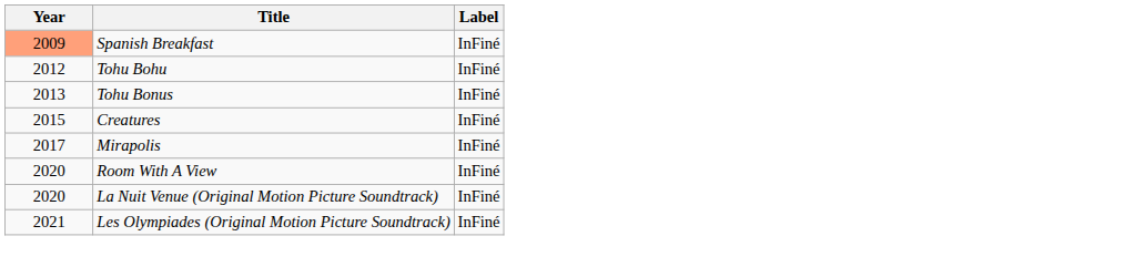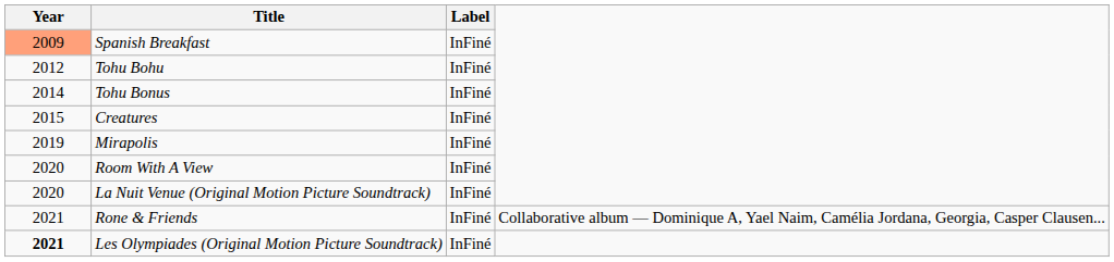 <table class="wikitable">
 <tr>
 <th width="80">Year</th>
 <th>Title</th>
 <th>Label</th>
 </tr>
 <tr>
 <td align="center" style="background: lightsalmon;">2009</td>
 <td><em>Spanish Breakfast</em></td>
 <td align="center">InFiné</td>
 </tr>
 <tr>
 <td align="center">2012</td>
 <td><em>Tohu Bohu</em></td>
 <td align="center">InFiné</td>
 </tr>
 <tr>
-<td align="center">2013</td>
+<td align="center">2014</td>
 <td><em>Tohu Bonus</em></td>
 <td align="center">InFiné</td>
 </tr>
 <tr>
 <td align="center">2015</td>
 <td><em>Creatures</em></td>
 <td align="center">InFiné</td>
 </tr>
 <tr>
-<td align="center">2017</td>
+<td align="center">2019</td>
 <td><em>Mirapolis</em></td>
 <td align="center">InFiné</td>
 </tr>
 <tr>
 <td align="center">2020</td>
 <td><em>Room With A View</em></td>
 <td align="center">InFiné</td>
 </tr>
 <tr>
 <td align="center">2020</td>
 <td><em>La Nuit Venue (Original Motion Picture Soundtrack)</em></td>
 <td align="center">InFiné</td>
 </tr>
 <tr>
 <td align="center">2021</td>
+<td><em>Rone & Friends</em></td>
+<td align="center">InFiné</td>
+<td>Collaborative album — Dominique A, Yael Naim, Camélia Jordana, Georgia, Casper Clausen...</td>
+</tr>
+<tr>
+<td align="center"><strong>2021</strong></td>
 <td><em>Les Olympiades (Original Motion Picture Soundtrack)</em></td>
 <td align="center">InFiné</td>
 </tr>
 </table>
